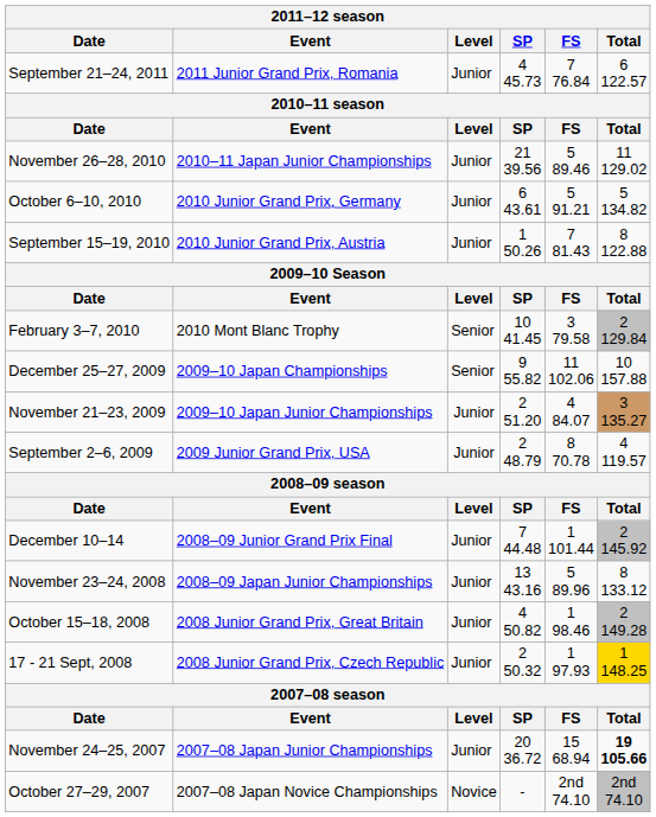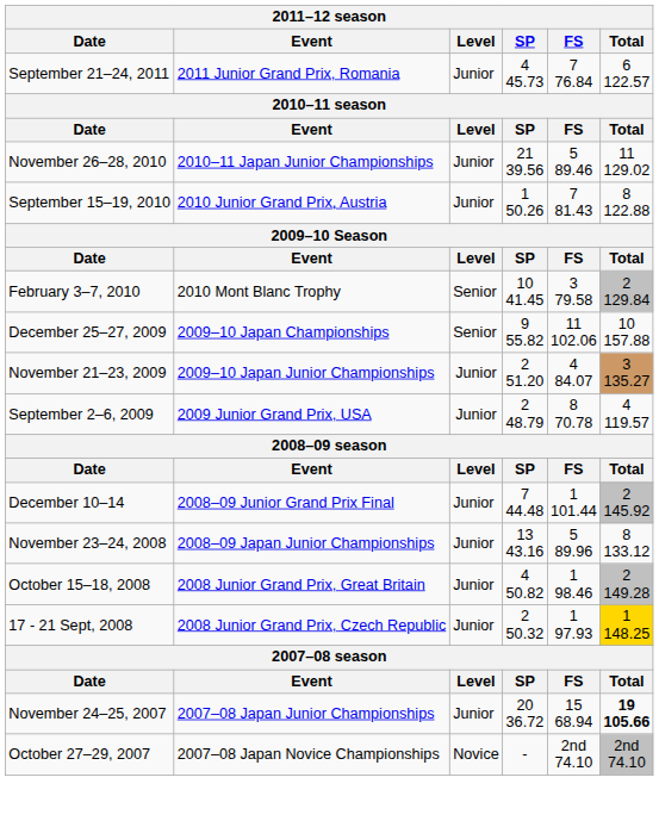 <table class="wikitable">
 <tr>
 <th colspan="6">2011–12 season</th>
 </tr>
 <tr>
 <th>Date</th>
 <th>Event</th>
 <th>Level</th>
 <th><a href='#'>SP</a></th>
 <th><a href='#'>FS</a></th>
 <th>Total</th>
 </tr>
 <tr>
 <td>September 21–24, 2011</td>
 <td><a href='#'>2011 Junior Grand Prix, Romania</a></td>
 <td>Junior</td>
 <td align="center">4 <br> 45.73</td>
 <td align="center">7 <br> 76.84</td>
 <td align="center">6 <br> 122.57</td>
 </tr>
 <tr>
 <th colspan="6">2010–11 season</th>
 </tr>
 <tr>
 <th>Date</th>
 <th>Event</th>
 <th>Level</th>
 <th>SP</th>
 <th>FS</th>
 <th>Total</th>
 </tr>
 <tr>
 <td>November 26–28, 2010</td>
 <td><a href='#'>2010–11 Japan Junior Championships</a></td>
 <td>Junior</td>
 <td align="center">21 <br> 39.56</td>
 <td align="center">5 <br> 89.46</td>
 <td align="center">11 <br> 129.02</td>
-</tr>
-<tr>
-<td>October 6–10, 2010</td>
-<td><a href='#'>2010 Junior Grand Prix, Germany</a></td>
-<td>Junior</td>
-<td align="center">6 <br> 43.61</td>
-<td align="center">5 <br> 91.21</td>
-<td align="center">5 <br> 134.82</td>
 </tr>
 <tr>
 <td>September 15–19, 2010</td>
 <td><a href='#'>2010 Junior Grand Prix, Austria</a></td>
 <td>Junior</td>
 <td align="center">1 <br> 50.26</td>
 <td align="center">7 <br> 81.43</td>
 <td align="center">8 <br> 122.88</td>
 </tr>
 <tr>
 <th colspan=6>2009–10 Season</th>
 </tr>
 <tr>
 <th>Date</th>
 <th>Event</th>
 <th>Level</th>
 <th>SP</th>
 <th>FS</th>
 <th>Total</th>
 </tr>
 <tr>
 <td>February 3–7, 2010</td>
 <td>2010 Mont Blanc Trophy</td>
 <td>Senior</td>
 <td align="center">10 <br> 41.45</td>
 <td align="center">3 <br> 79.58</td>
 <td align="center" bgcolor="silver">2 <br> 129.84</td>
 </tr>
 <tr>
 <td>December 25–27, 2009</td>
 <td><a href='#'>2009–10 Japan Championships</a></td>
 <td>Senior</td>
 <td align="center">9 <br> 55.82</td>
 <td align="center">11 <br> 102.06</td>
 <td align="center">10 <br> 157.88</td>
 </tr>
 <tr>
 <td>November 21–23, 2009</td>
 <td><a href='#'>2009–10 Japan Junior Championships</a></td>
 <td align="center">Junior</td>
 <td align="center">2 <br> 51.20</td>
 <td align="center">4 <br> 84.07</td>
 <td align="center" bgcolor="#cc9966">3 <br> 135.27</td>
 </tr>
 <tr>
 <td>September 2–6, 2009</td>
 <td><a href='#'>2009 Junior Grand Prix, USA</a></td>
 <td align="center">Junior</td>
 <td align="center">2 <br> 48.79</td>
 <td align="center">8 <br> 70.78</td>
 <td align="center">4 <br> 119.57</td>
 </tr>
 <tr>
 <th colspan="6">2008–09 season</th>
 </tr>
 <tr>
 <th>Date</th>
 <th>Event</th>
 <th>Level</th>
 <th>SP</th>
 <th>FS</th>
 <th>Total</th>
 </tr>
 <tr>
 <td>December 10–14</td>
 <td><a href='#'>2008–09 Junior Grand Prix Final</a></td>
 <td>Junior</td>
 <td align="center">7 <br> 44.48</td>
 <td align="center">1 <br> 101.44</td>
 <td align="center" bgcolor="silver">2 <br>145.92</td>
 </tr>
 <tr>
 <td>November 23–24, 2008</td>
 <td><a href='#'>2008–09 Japan Junior Championships</a></td>
 <td>Junior</td>
 <td align="center">13 <br> 43.16</td>
 <td align="center">5 <br> 89.96</td>
 <td align="center">8 <br> 133.12</td>
 </tr>
 <tr>
 <td>October 15–18, 2008</td>
 <td><a href='#'>2008 Junior Grand Prix, Great Britain</a></td>
 <td>Junior</td>
 <td align="center">4<br> 50.82</td>
 <td align="center">1<br> 98.46</td>
 <td align="center" bgcolor="silver">2<br> 149.28</td>
 </tr>
 <tr>
 <td>17 - 21 Sept, 2008</td>
 <td><a href='#'>2008 Junior Grand Prix, Czech Republic</a></td>
 <td>Junior</td>
 <td align="center">2<br> 50.32</td>
 <td align="center">1<br> 97.93</td>
 <td align="center" bgcolor="gold">1<br> 148.25</td>
 </tr>
 <tr>
 <th colspan="6">2007–08 season</th>
 </tr>
 <tr>
 <th>Date</th>
 <th>Event</th>
 <th>Level</th>
 <th>SP</th>
 <th>FS</th>
 <th>Total</th>
 </tr>
 <tr>
 <td>November 24–25, 2007</td>
 <td><a href='#'>2007–08 Japan Junior Championships</a></td>
 <td>Junior</td>
 <td align="center">20 <br> 36.72</td>
 <td align="center">15 <br> 68.94</td>
 <td align="center"><strong>19 <br> 105.66</strong></td>
 </tr>
 <tr>
 <td>October 27–29, 2007</td>
 <td>2007–08 Japan Novice Championships</td>
 <td>Novice</td>
 <td align="center">-</td>
 <td align="center">2nd <br> 74.10</td>
 <td align="center" bgcolor="silver">2nd <br> 74.10</td>
 </tr>
 </table>
